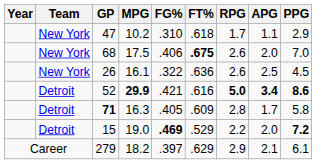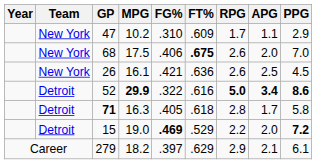 <table class="wikitable sortable" style="font-size:95%; text-align:right;">
 <tr>
 <th>Year</th>
 <th>Team</th>
 <th>GP</th>
 <th>MPG</th>
 <th>FG%</th>
 <th>FT%</th>
 <th>RPG</th>
 <th>APG</th>
 <th>PPG</th>
 </tr>
 <tr>
 <td style="text-align:left;"></td>
 <td style="text-align:left;"><a href='#'>New York</a></td>
 <td>47</td>
 <td>10.2</td>
 <td>.310</td>
-<td>.618</td>
+<td>.609</td>
 <td>1.7</td>
 <td>1.1</td>
 <td>2.9</td>
 </tr>
 <tr>
 <td style="text-align:left;"></td>
 <td style="text-align:left;"><a href='#'>New York</a></td>
 <td>68</td>
 <td>17.5</td>
 <td>.406</td>
 <td><strong>.675</strong></td>
 <td>2.6</td>
 <td>2.0</td>
 <td>7.0</td>
 </tr>
 <tr>
 <td style="text-align:left;"></td>
 <td style="text-align:left;"><a href='#'>New York</a></td>
 <td>26</td>
 <td>16.1</td>
-<td>.322</td>
+<td>.421</td>
 <td>.636</td>
 <td>2.6</td>
 <td>2.5</td>
 <td>4.5</td>
 </tr>
 <tr>
 <td style="text-align:left;"></td>
 <td style="text-align:left;"><a href='#'>Detroit</a></td>
 <td>52</td>
 <td><strong>29.9</strong></td>
-<td>.421</td>
+<td>.322</td>
 <td>.616</td>
 <td><strong>5.0</strong></td>
 <td><strong>3.4</strong></td>
 <td><strong>8.6</strong></td>
 </tr>
 <tr>
 <td style="text-align:left;"></td>
 <td style="text-align:left;"><a href='#'>Detroit</a></td>
 <td><strong>71</strong></td>
 <td>16.3</td>
 <td>.405</td>
-<td>.609</td>
+<td>.618</td>
 <td>2.8</td>
 <td>1.7</td>
 <td>5.8</td>
 </tr>
 <tr>
 <td style="text-align:left;"></td>
 <td style="text-align:left;"><a href='#'>Detroit</a></td>
 <td>15</td>
 <td>19.0</td>
 <td><strong>.469</strong></td>
 <td>.529</td>
 <td>2.2</td>
 <td>2.0</td>
 <td><strong>7.2</strong></td>
 </tr>
 <tr class="sortbottom">
 <td style="text-align:center;" colspan="2">Career</td>
 <td>279</td>
 <td>18.2</td>
 <td>.397</td>
 <td>.629</td>
 <td>2.9</td>
 <td>2.1</td>
 <td>6.1</td>
 </tr>
 </table>
